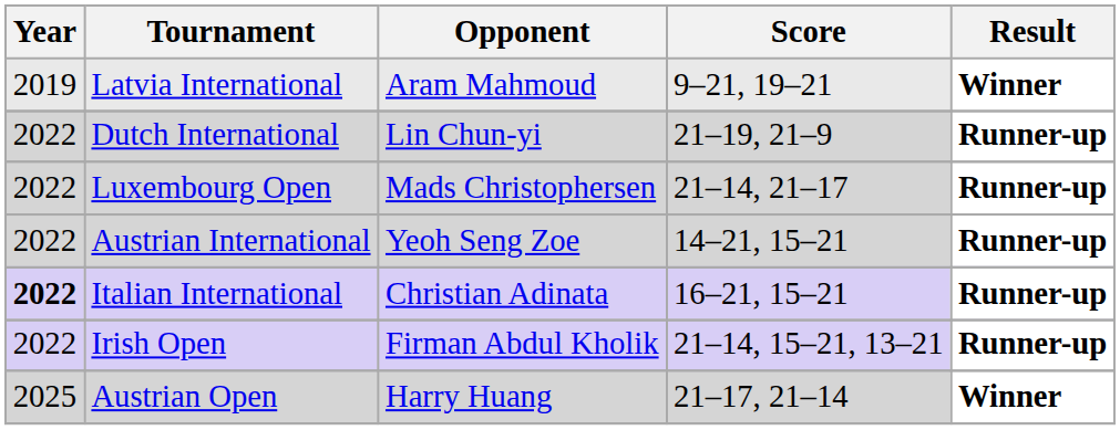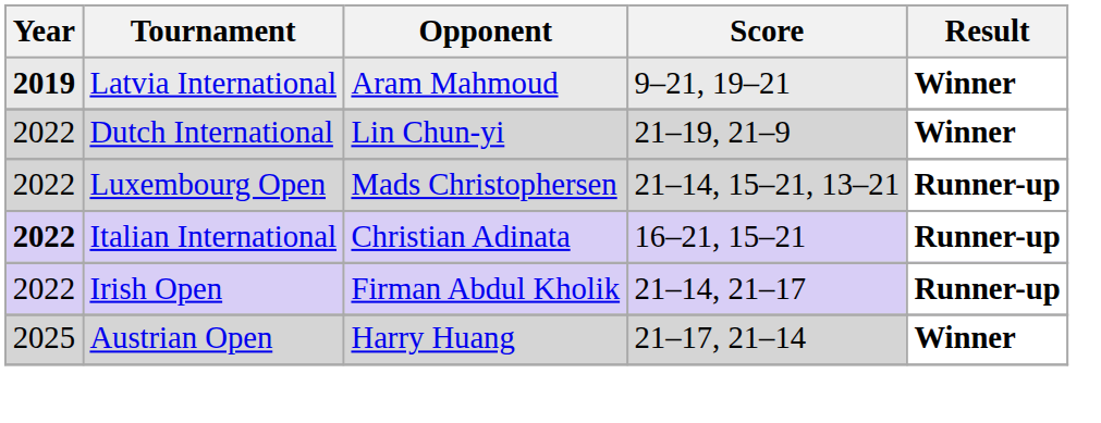 <table class="sortable wikitable" style="font-size: 90%;">
 <tr>
 <th>Year</th>
 <th>Tournament</th>
 <th>Opponent</th>
 <th>Score</th>
 <th>Result</th>
 </tr>
 <tr style="background:#E9E9E9">
-<td align="center">2019</td>
+<td align="center"><strong>2019</strong></td>
 <td><a href='#'>Latvia International</a></td>
 <td> <a href='#'>Aram Mahmoud</a></td>
 <td>9–21, 19–21</td>
 <td bgcolor="#FFFFFF"> <strong>Winner</strong></td>
 </tr>
 <tr>
 </tr>
 <tr style="background:#D5D5D5">
 <td align="center">2022</td>
 <td><a href='#'>Dutch International</a></td>
 <td> <a href='#'>Lin Chun-yi</a></td>
 <td>21–19, 21–9</td>
-<td bgcolor="#FFFFFF"> <strong>Runner-up</strong></td>
+<td bgcolor="#FFFFFF"> <strong>Winner</strong></td>
 </tr>
 <tr>
 </tr>
 <tr style="background:#D5D5D5">
 <td align="center">2022</td>
 <td><a href='#'>Luxembourg Open</a></td>
 <td> <a href='#'>Mads Christophersen</a></td>
-<td>21–14, 21–17</td>
+<td>21–14, 15–21, 13–21</td>
 <td bgcolor="#FFFFFF"> <strong>Runner-up</strong></td>
 </tr>
 <tr>
-</tr>
-<tr style="background:#D5D5D5">
-<td align="center">2022</td>
-<td><a href='#'>Austrian International</a></td>
-<td> <a href='#'>Yeoh Seng Zoe</a></td>
-<td>14–21, 15–21</td>
-<td bgcolor="#FFFFFF"> <strong>Runner-up</strong></td>
 </tr>
 <tr>
 </tr>
 <tr style="background:#D8CEF6">
 <td align="center"><strong>2022</strong></td>
 <td><a href='#'>Italian International</a></td>
 <td> <a href='#'>Christian Adinata</a></td>
 <td>16–21, 15–21</td>
 <td bgcolor="#FFFFFF"> <strong>Runner-up</strong></td>
 </tr>
 <tr>
 </tr>
 <tr style="background:#D8CEF6">
 <td align="center">2022</td>
 <td><a href='#'>Irish Open</a></td>
 <td> <a href='#'>Firman Abdul Kholik</a></td>
-<td>21–14, 15–21, 13–21</td>
+<td>21–14, 21–17</td>
 <td bgcolor="#FFFFFF"> <strong>Runner-up</strong></td>
 </tr>
 <tr>
 </tr>
 <tr style="background:#D5D5D5">
 <td align="center">2025</td>
 <td><a href='#'>Austrian Open</a></td>
 <td> <a href='#'>Harry Huang</a></td>
 <td>21–17, 21–14</td>
 <td bgcolor="#FFFFFF"> <strong>Winner</strong></td>
 </tr>
 <tr>
 </tr>
 </table>
